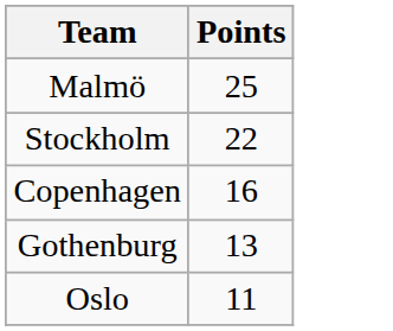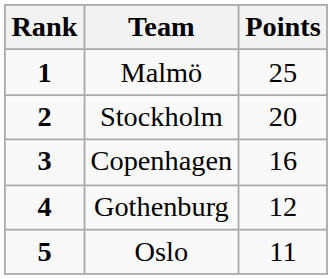 <table class="wikitable">
 <tr style="background:silver"!>
+<th>Rank</th>
 <th>Team</th>
 <th>Points</th>
 </tr>
 <tr align="center">
+<td><strong>1</strong></td>
 <td>Malmö</td>
 <td>25</td>
 </tr>
 <tr align="center">
+<td><strong>2</strong></td>
 <td>Stockholm</td>
-<td>22</td>
+<td>20</td>
 </tr>
 <tr align="center">
+<td><strong>3</strong></td>
 <td>Copenhagen</td>
 <td>16</td>
 </tr>
 <tr align="center">
+<td><strong>4</strong></td>
 <td>Gothenburg</td>
-<td>13</td>
+<td>12</td>
 </tr>
 <tr align="center">
+<td><strong>5</strong></td>
 <td>Oslo</td>
 <td>11</td>
 </tr>
 </table>
